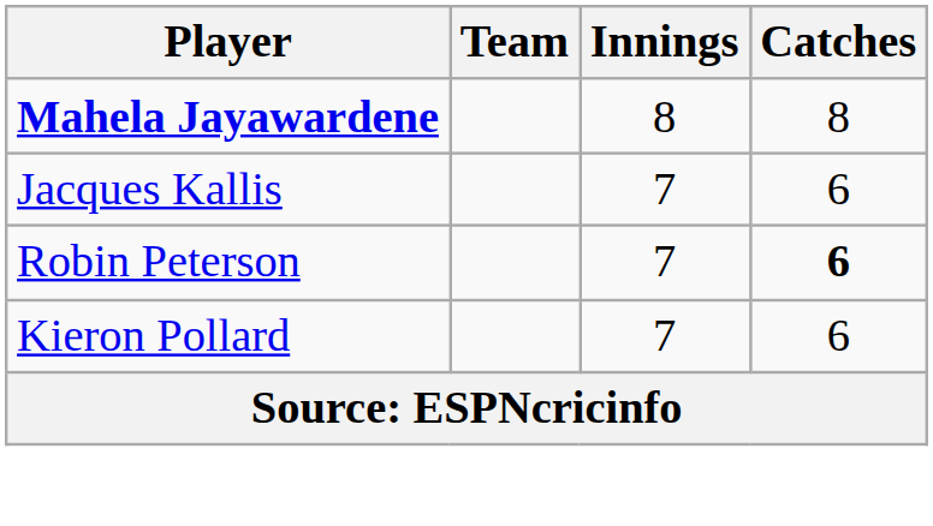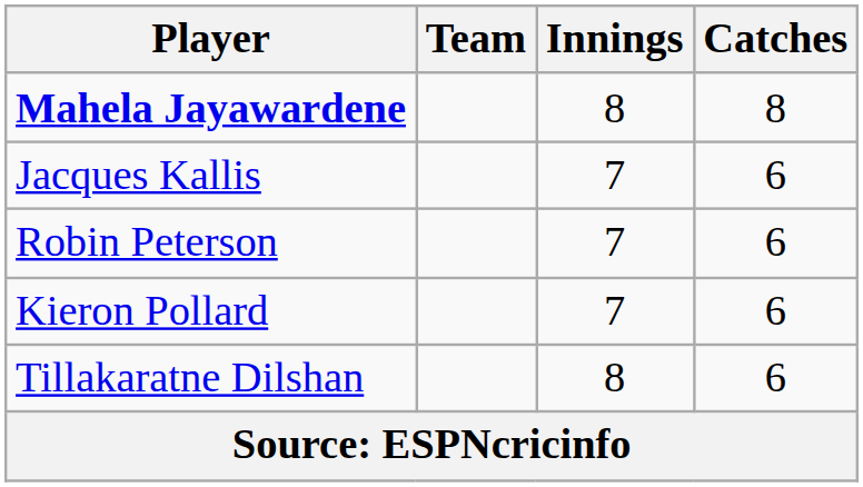 <table class="wikitable sortable" style="text-align:center">
 <tr>
 <th class="unsortable">Player</th>
 <th>Team</th>
 <th>Innings</th>
 <th>Catches</th>
 </tr>
 <tr>
 <td style="text-align:left"><strong><a href='#'>Mahela Jayawardene</a></strong></td>
 <td style="text-align:left"><strong></strong></td>
 <td>8</td>
 <td>8</td>
 </tr>
 <tr>
 <td style="text-align:left"><a href='#'>Jacques Kallis</a></td>
 <td style="text-align:left"></td>
 <td>7</td>
 <td>6</td>
 </tr>
 <tr>
 <td style="text-align:left"><a href='#'>Robin Peterson</a></td>
 <td style="text-align:left"></td>
 <td>7</td>
-<td><strong>6</strong></td>
+<td>6</td>
 </tr>
 <tr>
 <td style="text-align:left"><a href='#'>Kieron Pollard</a></td>
 <td style="text-align:left"></td>
 <td>7</td>
 <td>6</td>
 </tr>
 <tr>
+<td style="text-align:left"><a href='#'>Tillakaratne Dilshan</a></td>
+<td style="text-align:left"></td>
+<td>8</td>
+<td>6</td>
+</tr>
+<tr>
 <th colspan=4>Source: ESPNcricinfo </th>
 </tr>
 </table>
